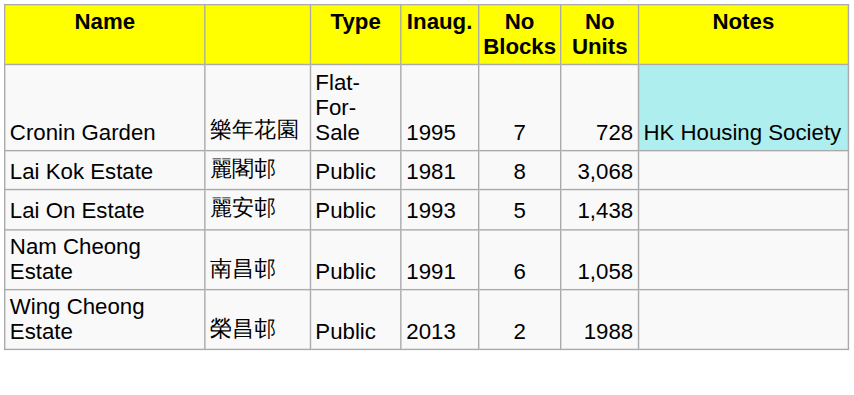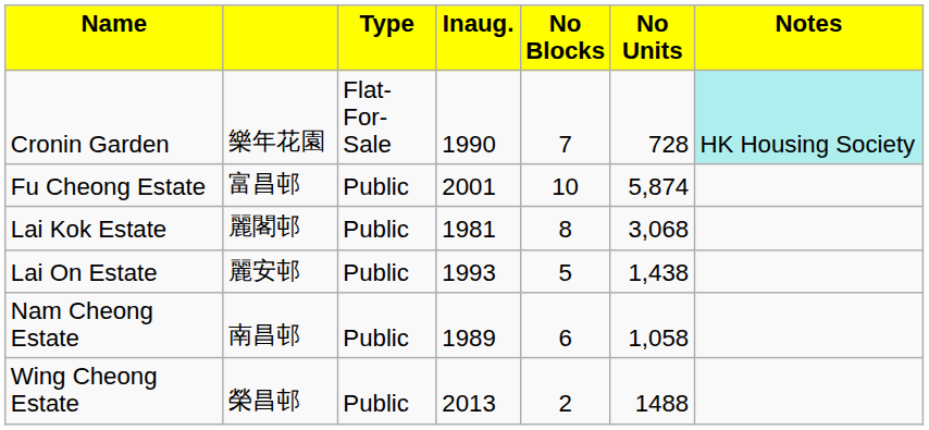 <table class="wikitable">
 <tr style="font-weight:bold;background-color:yellow" align="center" valign="top">
 <td width="143.25" Height="12.75">Name</td>
 <td width="72.75" align="center" valign="top"></td>
 <td width="59.25" align="center" valign="top">Type</td>
 <td width="48" align="center" valign="top">Inaug.</td>
 <td width="48" align="center" valign="top">No Blocks</td>
 <td width="48.75" align="center" valign="top">No Units</td>
 <td width="150.75" align="center" valign="top">Notes</td>
 </tr>
 <tr valign="bottom">
 <td Height="12.75">Cronin Garden</td>
 <td>樂年花園</td>
 <td>Flat-For-Sale</td>
-<td>1995</td>
+<td>1990</td>
 <td align="center">7</td>
 <td align="right">728</td>
 <td style="background: paleturquoise;">HK Housing Society</td>
+</tr>
+<tr valign="bottom">
+<td Height="12.75">Fu Cheong Estate</td>
+<td>富昌邨</td>
+<td>Public</td>
+<td>2001</td>
+<td align="center">10</td>
+<td align="right">5,874</td>
+<td></td>
 </tr>
 <tr valign="bottom">
 <td Height="12.75">Lai Kok Estate</td>
 <td>麗閣邨</td>
 <td>Public</td>
 <td>1981</td>
 <td align="center">8</td>
 <td align="right">3,068</td>
 <td></td>
 </tr>
 <tr valign="bottom">
 <td Height="12.75">Lai On Estate</td>
 <td>麗安邨</td>
 <td>Public</td>
 <td>1993</td>
 <td align="center">5</td>
 <td align="right">1,438</td>
 <td></td>
 </tr>
 <tr valign="bottom">
 <td Height="12.75">Nam Cheong Estate</td>
 <td>南昌邨</td>
 <td>Public</td>
-<td>1991</td>
+<td>1989</td>
 <td align="center">6</td>
 <td align="right">1,058</td>
 <td></td>
 </tr>
 <tr valign="bottom">
 <td Height="12.75">Wing Cheong Estate</td>
 <td>榮昌邨</td>
 <td>Public</td>
 <td>2013</td>
 <td align="center">2</td>
-<td align="right">1988</td>
+<td align="right">1488</td>
 <td></td>
 </tr>
 </table>
